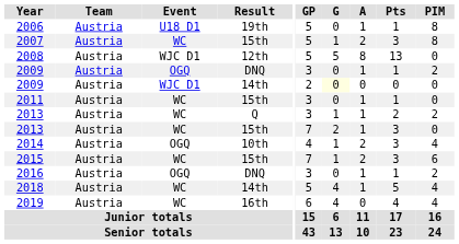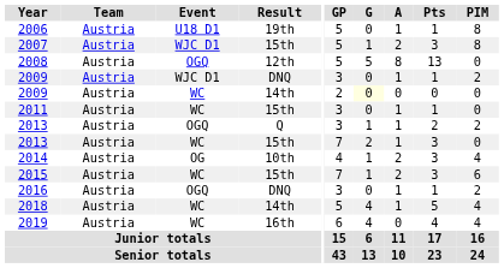 <table border="0" cellpadding="1" cellspacing="0" ID="Table3" style="text-align:center; width:40em">
 <tr ALIGN="center" bgcolor="#e0e0e0">
 <th>Year</th>
 <th>Team</th>
 <th>Event</th>
 <th>Result</th>
 <th rowspan="99" bgcolor="#ffffff"></th>
 <th>GP</th>
 <th>G</th>
 <th>A</th>
 <th>Pts</th>
 <th>PIM</th>
 </tr>
 <tr>
 <td><a href='#'>2006</a></td>
 <td><a href='#'>Austria</a></td>
 <td><a href='#'>U18 D1</a></td>
 <td>19th</td>
 <td>5</td>
 <td>0</td>
 <td>1</td>
 <td>1</td>
 <td>8</td>
 </tr>
 <tr bgcolor="#f0f0f0">
 <td><a href='#'>2007</a></td>
 <td><a href='#'>Austria</a></td>
-<td><a href='#'>WC</a></td>
+<td><a href='#'>WJC D1</a></td>
 <td>15th</td>
 <td>5</td>
 <td>1</td>
 <td>2</td>
 <td>3</td>
 <td>8</td>
 </tr>
 <tr>
 <td><a href='#'>2008</a></td>
 <td>Austria</td>
-<td>WJC D1</td>
+<td><a href='#'>OGQ</a></td>
 <td>12th</td>
 <td>5</td>
 <td>5</td>
 <td>8</td>
 <td>13</td>
 <td>0</td>
 </tr>
 <tr bgcolor="#f0f0f0">
 <td><a href='#'>2009</a></td>
 <td><a href='#'>Austria</a></td>
-<td><a href='#'>OGQ</a></td>
+<td>WJC D1</td>
 <td>DNQ</td>
 <td>3</td>
 <td>0</td>
 <td>1</td>
 <td>1</td>
 <td>2</td>
 </tr>
 <tr>
 <td><a href='#'>2009</a></td>
 <td>Austria</td>
-<td><a href='#'>WJC D1</a></td>
+<td><a href='#'>WC</a></td>
 <td>14th</td>
 <td>2</td>
 <td style="background: lightyellow;">0</td>
 <td>0</td>
 <td>0</td>
 <td>0</td>
 </tr>
 <tr bgcolor="#f0f0f0">
 <td><a href='#'>2011</a></td>
 <td>Austria</td>
 <td>WC</td>
 <td>15th</td>
 <td>3</td>
 <td>0</td>
 <td>1</td>
 <td>1</td>
 <td>0</td>
 </tr>
 <tr>
 <td><a href='#'>2013</a></td>
 <td>Austria</td>
-<td>WC</td>
+<td>OGQ</td>
 <td>Q</td>
 <td>3</td>
 <td>1</td>
 <td>1</td>
 <td>2</td>
 <td>2</td>
 </tr>
 <tr bgcolor="#f0f0f0">
 <td><a href='#'>2013</a></td>
 <td>Austria</td>
 <td>WC</td>
 <td>15th</td>
 <td>7</td>
 <td>2</td>
 <td>1</td>
 <td>3</td>
 <td>0</td>
 </tr>
 <tr>
 <td><a href='#'>2014</a></td>
 <td>Austria</td>
-<td>OGQ</td>
+<td>OG</td>
 <td>10th</td>
 <td>4</td>
 <td>1</td>
 <td>2</td>
 <td>3</td>
 <td>4</td>
 </tr>
 <tr bgcolor="#f0f0f0">
 <td><a href='#'>2015</a></td>
 <td>Austria</td>
 <td>WC</td>
 <td>15th</td>
 <td>7</td>
 <td>1</td>
 <td>2</td>
 <td>3</td>
 <td>6</td>
 </tr>
 <tr>
 <td><a href='#'>2016</a></td>
 <td>Austria</td>
 <td>OGQ</td>
 <td>DNQ</td>
 <td>3</td>
 <td>0</td>
 <td>1</td>
 <td>1</td>
 <td>2</td>
 </tr>
 <tr bgcolor="#f0f0f0">
 <td><a href='#'>2018</a></td>
 <td>Austria</td>
 <td>WC</td>
 <td>14th</td>
 <td>5</td>
 <td>4</td>
 <td>1</td>
 <td>5</td>
 <td>4</td>
 </tr>
 <tr>
 <td><a href='#'>2019</a></td>
 <td>Austria</td>
 <td>WC</td>
 <td>16th</td>
 <td>6</td>
 <td>4</td>
 <td>0</td>
 <td>4</td>
 <td>4</td>
 </tr>
 <tr bgcolor="#e0e0e0">
 <th colspan="4">Junior totals</th>
 <th>15</th>
 <th>6</th>
 <th>11</th>
 <th>17</th>
 <th>16</th>
 </tr>
 <tr bgcolor="#e0e0e0">
 <th colspan="4">Senior totals</th>
 <th>43</th>
 <th>13</th>
 <th>10</th>
 <th>23</th>
 <th>24</th>
 </tr>
 </table>
